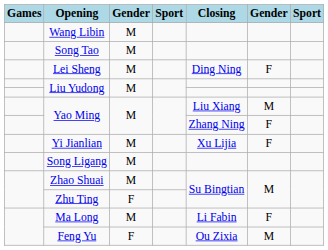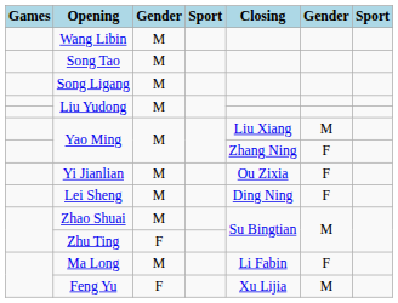 <table class="wikitable" style="text-align:center;">
 <tr>
 <th style="background:lightblue;">Games</th>
 <th style="background:lightblue;">Opening</th>
 <th style="background:lightblue;">Gender</th>
 <th style="background:lightblue;">Sport</th>
 <th style="background:lightblue;">Closing</th>
 <th style="background:lightblue;">Gender</th>
 <th style="background:lightblue;">Sport</th>
 </tr>
 <tr>
 <td align=left></td>
 <td><a href='#'>Wang Libin</a></td>
 <td>M</td>
 <td></td>
 <td></td>
 <td></td>
 <td></td>
 </tr>
 <tr>
 <td align=left></td>
 <td><a href='#'>Song Tao</a></td>
 <td>M</td>
 <td></td>
 <td></td>
 <td></td>
 <td></td>
 </tr>
 <tr>
 <td align=left></td>
-<td><a href='#'>Lei Sheng</a></td>
+<td><a href='#'>Song Ligang</a></td>
 <td>M</td>
 <td></td>
-<td><a href='#'>Ding Ning</a></td>
-<td>F</td>
+<td></td>
+<td></td>
 <td></td>
 </tr>
 <tr>
 <td align=left></td>
 <td rowspan=2><a href='#'>Liu Yudong</a></td>
 <td rowspan=2>M</td>
 <td rowspan=2></td>
 <td></td>
 <td></td>
 <td></td>
 </tr>
 <tr>
 <td align=left></td>
 <td></td>
 <td></td>
 <td></td>
 </tr>
 <tr>
 <td align=left></td>
 <td rowspan=2><a href='#'>Yao Ming</a></td>
 <td rowspan=2>M</td>
 <td rowspan=2></td>
 <td><a href='#'>Liu Xiang</a></td>
 <td>M</td>
 <td></td>
 </tr>
 <tr>
 <td align=left></td>
 <td><a href='#'>Zhang Ning</a></td>
 <td>F</td>
 <td></td>
 </tr>
 <tr>
 <td align=left></td>
 <td><a href='#'>Yi Jianlian</a></td>
 <td>M</td>
 <td></td>
-<td><a href='#'>Xu Lijia</a></td>
+<td><a href='#'>Ou Zixia</a></td>
 <td>F</td>
 <td></td>
 </tr>
 <tr>
 <td align=left></td>
-<td><a href='#'>Song Ligang</a></td>
+<td><a href='#'>Lei Sheng</a></td>
 <td>M</td>
 <td></td>
-<td></td>
-<td></td>
+<td><a href='#'>Ding Ning</a></td>
+<td>F</td>
 <td></td>
 </tr>
 <tr>
 <td rowspan="2" align="left"></td>
 <td><a href='#'>Zhao Shuai</a></td>
 <td>M</td>
 <td></td>
 <td rowspan="2"><a href='#'>Su Bingtian</a></td>
 <td rowspan="2">M</td>
 <td rowspan="2"></td>
 </tr>
 <tr>
 <td><a href='#'>Zhu Ting</a></td>
 <td>F</td>
 <td></td>
 </tr>
 <tr>
 <td rowspan="2" align="left"></td>
 <td><a href='#'>Ma Long</a></td>
 <td>M</td>
 <td></td>
 <td><a href='#'>Li Fabin</a></td>
 <td>F</td>
 <td></td>
 </tr>
 <tr>
 <td><a href='#'>Feng Yu</a></td>
 <td>F</td>
 <td></td>
-<td><a href='#'>Ou Zixia</a></td>
+<td><a href='#'>Xu Lijia</a></td>
 <td>M</td>
 <td></td>
 </tr>
 </table>
